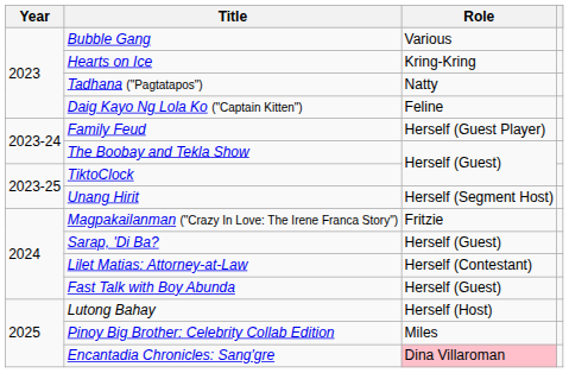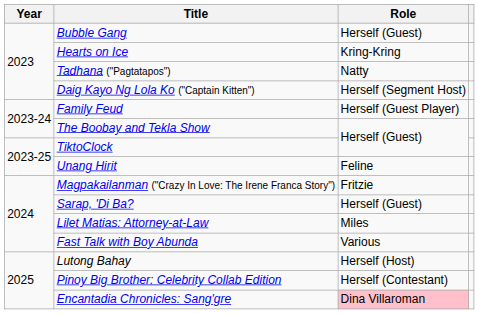 <table class="wikitable sortable plainrowheaders">
 <tr style="background:#ccc; text-align:center;">
 <th scope="col">Year</th>
 <th scope="col">Title</th>
 <th scope="col">Role</th>
 <th scope="col" class="unsortable"></th>
 </tr>
 <tr>
 <td rowspan="4">2023</td>
 <td><em><a href='#'>Bubble Gang</a></em></td>
-<td>Various</td>
+<td>Herself (Guest)</td>
 <td></td>
 </tr>
 <tr>
 <td><em><a href='#'>Hearts on Ice</a></em></td>
 <td>Kring-Kring</td>
 <td></td>
 </tr>
 <tr>
 <td><em><a href='#'>Tadhana</a></em> <small>("Pagtatapos")</small></td>
 <td>Natty</td>
 <td></td>
 </tr>
 <tr>
 <td><em><a href='#'>Daig Kayo Ng Lola Ko</a></em> <small>("Captain Kitten")</small></td>
-<td>Feline</td>
+<td>Herself (Segment Host)</td>
 <td></td>
 </tr>
 <tr>
 <td rowspan="2">2023-24</td>
 <td><a href='#'><em>Family Feud</em></a></td>
 <td>Herself (Guest Player)</td>
 <td></td>
 </tr>
 <tr>
 <td><em><a href='#'>The Boobay and Tekla Show</a></em></td>
 <td rowspan="2">Herself (Guest)</td>
 <td></td>
 </tr>
 <tr>
 <td rowspan="2">2023-25</td>
 <td><em><a href='#'>TiktoClock</a></em></td>
 <td></td>
 </tr>
 <tr>
 <td><em><a href='#'>Unang Hirit</a></em></td>
-<td>Herself (Segment Host)</td>
+<td>Feline</td>
 <td></td>
 </tr>
 <tr>
 <td rowspan="4">2024</td>
 <td><em><a href='#'>Magpakailanman</a></em> <small>("Crazy In Love: The Irene Franca Story")</small></td>
 <td>Fritzie</td>
 <td></td>
 </tr>
 <tr>
 <td><em><a href='#'>Sarap, 'Di Ba?</a></em></td>
 <td>Herself (Guest)</td>
 <td></td>
 </tr>
 <tr>
 <td><em><a href='#'>Lilet Matias: Attorney-at-Law</a></em></td>
-<td>Herself (Contestant)</td>
+<td>Miles</td>
 <td></td>
 </tr>
 <tr>
 <td><em><a href='#'>Fast Talk with Boy Abunda</a></em></td>
-<td>Herself (Guest)</td>
+<td>Various</td>
 <td></td>
 </tr>
 <tr>
 <td rowspan="3">2025</td>
 <td><em>Lutong Bahay</em></td>
 <td>Herself (Host)</td>
 <td></td>
 </tr>
 <tr>
 <td><em><a href='#'>Pinoy Big Brother: Celebrity Collab Edition</a></em></td>
-<td>Miles</td>
+<td>Herself (Contestant)</td>
 <td></td>
 </tr>
 <tr>
 <td><em><a href='#'>Encantadia Chronicles: Sang'gre</a></em></td>
 <td style="background: pink;">Dina Villaroman</td>
 <td></td>
 </tr>
 </table>
